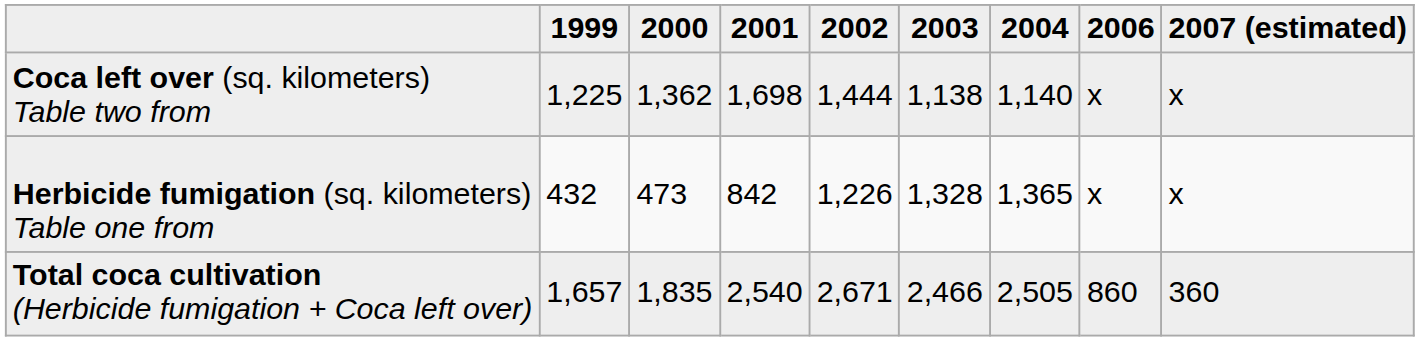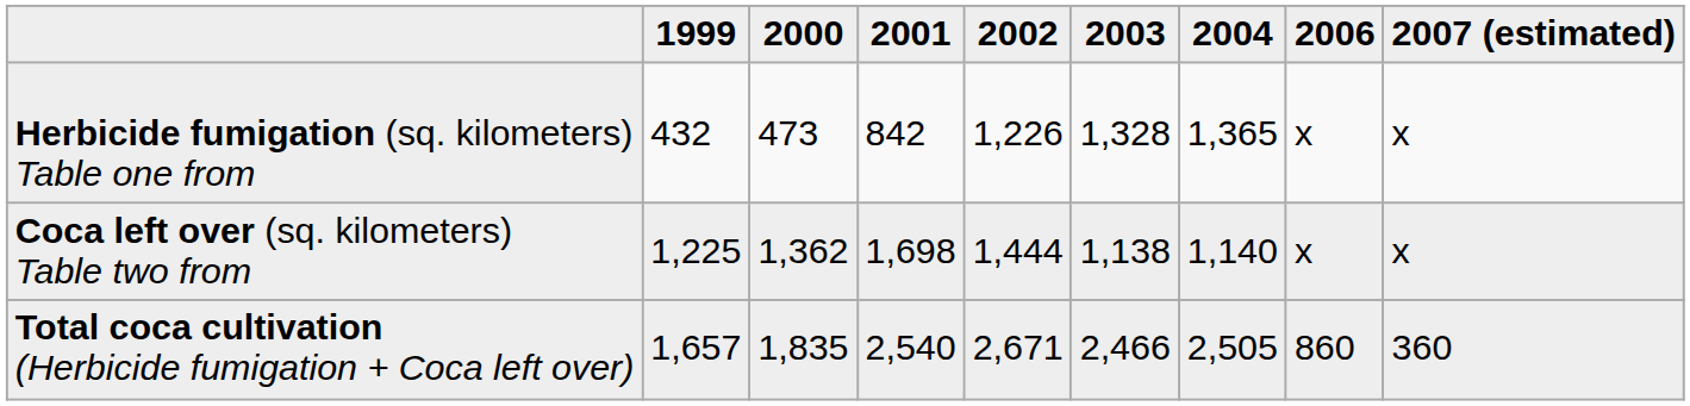 <table class="wikitable" style="margin:auto;">
 <tr style="background:#eee; vertical-align:middle;">
 <td></td>
 <td style="text-align:center;"><strong>1999</strong></td>
 <td style="text-align:center;"><strong>2000</strong></td>
 <td style="text-align:center;"><strong>2001</strong></td>
 <td style="text-align:center;"><strong>2002</strong></td>
 <td style="text-align:center;"><strong>2003</strong></td>
 <td style="text-align:center;"><strong>2004</strong></td>
 <td style="text-align:center;"><strong>2006</strong></td>
 <td style="text-align:center;"><strong>2007 (estimated)</strong></td>
 </tr>
+<tr style="vertical-align:middle;">
+<td style="background:#eee;"><br><strong>Herbicide fumigation</strong> (sq. kilometers) <br> <em>Table one from </em></td>
+<td>432</td>
+<td>473</td>
+<td>842</td>
+<td>1,226</td>
+<td>1,328</td>
+<td>1,365</td>
+<td>x</td>
+<td>x</td>
+</tr>
 <tr style="background:#eee; vertical-align:middle;">
 <td><strong>Coca left over </strong> (sq. kilometers) <br> <em>Table two from </em></td>
 <td>1,225</td>
 <td>1,362</td>
 <td>1,698</td>
 <td>1,444</td>
 <td>1,138</td>
 <td>1,140</td>
-<td>x</td>
-<td>x</td>
-</tr>
-<tr style="vertical-align:middle;">
-<td style="background:#eee;"><br><strong>Herbicide fumigation</strong> (sq. kilometers) <br> <em>Table one from </em></td>
-<td>432</td>
-<td>473</td>
-<td>842</td>
-<td>1,226</td>
-<td>1,328</td>
-<td>1,365</td>
 <td>x</td>
 <td>x</td>
 </tr>
 <tr style="background:#eee; vertical-align:middle;">
 <td><strong>Total coca cultivation</strong> <br><em>(Herbicide fumigation + Coca left over)</em></td>
 <td>1,657</td>
 <td>1,835</td>
 <td>2,540</td>
 <td>2,671</td>
 <td>2,466</td>
 <td>2,505</td>
 <td>860</td>
 <td>360</td>
 </tr>
 </table>
